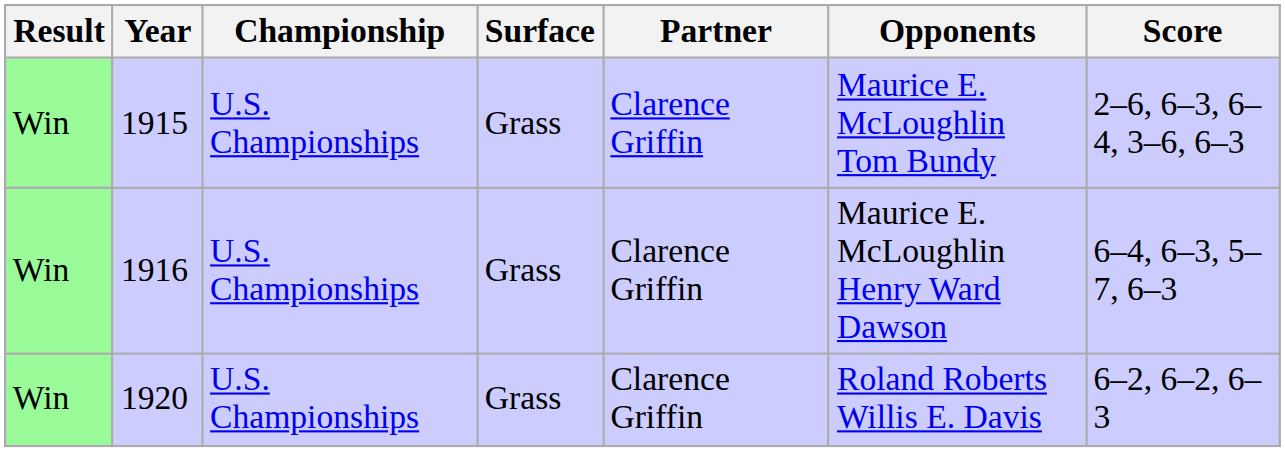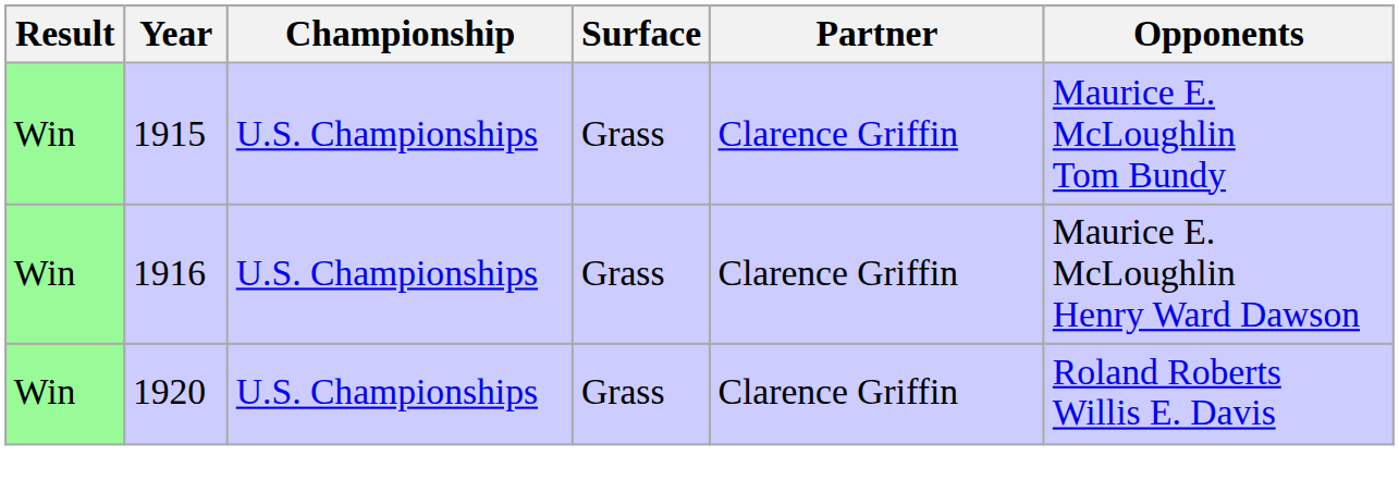 <table class="sortable wikitable">
 <tr>
 <th style="width:45px">Result</th>
 <th style="width:40px">Year</th>
 <th style="width:160px">Championship</th>
 <th style="width:50px">Surface</th>
 <th style="width:170px">Partner</th>
 <th style="width:170px">Opponents</th>
-<th style="width:160px" class="unsortable">Score</th>
 </tr>
 <tr style="background:#ccf;">
 <td style="background:#98fb98;">Win</td>
 <td>1915</td>
 <td><a href='#'>U.S. Championships</a></td>
 <td>Grass</td>
 <td> <a href='#'>Clarence Griffin</a></td>
 <td> <a href='#'>Maurice E. McLoughlin</a><br> <a href='#'>Tom Bundy</a></td>
-<td>2–6, 6–3, 6–4, 3–6, 6–3</td>
 </tr>
 <tr style="background:#ccf;">
 <td style="background:#98fb98;">Win</td>
 <td>1916</td>
 <td><a href='#'>U.S. Championships</a></td>
 <td>Grass</td>
 <td> Clarence Griffin</td>
 <td> Maurice E. McLoughlin<br> <a href='#'>Henry Ward Dawson</a></td>
-<td>6–4, 6–3, 5–7, 6–3</td>
 </tr>
 <tr style="background:#ccf;">
 <td style="background:#98fb98;">Win</td>
 <td>1920</td>
 <td><a href='#'>U.S. Championships</a></td>
 <td>Grass</td>
 <td> Clarence Griffin</td>
 <td> <a href='#'>Roland Roberts</a><br> <a href='#'>Willis E. Davis</a></td>
-<td>6–2, 6–2, 6–3</td>
 </tr>
 </table>
